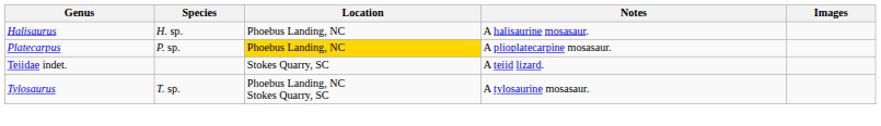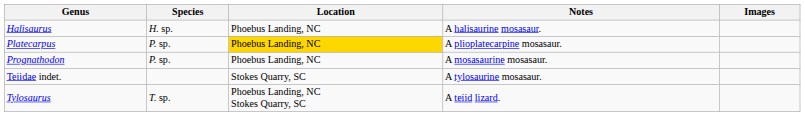 <table class="wikitable" align="center" width="100%">
 <tr>
 <th>Genus</th>
 <th>Species</th>
 <th>Location</th>
 <th>Notes</th>
 <th>Images</th>
 </tr>
 <tr>
 <td><em><a href='#'>Halisaurus</a></em></td>
 <td><em>H.</em> sp.</td>
 <td>Phoebus Landing, NC</td>
 <td>A <a href='#'>halisaurine</a> <a href='#'>mosasaur</a>.</td>
 <td></td>
 </tr>
 <tr>
 <td><em><a href='#'>Platecarpus</a></em></td>
 <td><em>P.</em> sp.</td>
 <td style="background: gold;">Phoebus Landing, NC</td>
 <td>A <a href='#'>plioplatecarpine</a> mosasaur.</td>
 <td></td>
 </tr>
 <tr>
+<td><em><a href='#'>Prognathodon</a></em></td>
+<td><em>P.</em> sp.</td>
+<td>Phoebus Landing, NC</td>
+<td>A <a href='#'>mosasaurine</a> mosasaur.</td>
+<td></td>
+</tr>
+<tr>
 <td><a href='#'>Teiidae</a> indet.</td>
 <td></td>
 <td>Stokes Quarry, SC</td>
-<td>A <a href='#'>teiid</a> <a href='#'>lizard</a>.</td>
+<td>A <a href='#'>tylosaurine</a> mosasaur.</td>
 <td></td>
 </tr>
 <tr>
 <td><em><a href='#'>Tylosaurus</a></em></td>
 <td><em>T.</em> sp.</td>
 <td>Phoebus Landing, NC<br>Stokes Quarry, SC</td>
-<td>A <a href='#'>tylosaurine</a> mosasaur.</td>
+<td>A <a href='#'>teiid</a> <a href='#'>lizard</a>.</td>
 <td></td>
 </tr>
 </table>
